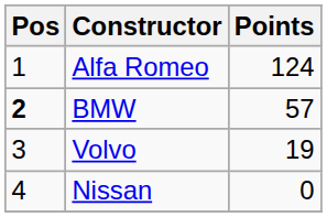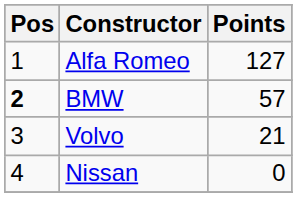 <table class="wikitable"   style="font-size:   85%;">
 <tr>
 <th>Pos</th>
 <th>Constructor</th>
 <th>Points</th>
 </tr>
 <tr>
 <td>1</td>
 <td> <a href='#'>Alfa Romeo</a></td>
-<td align="right">124</td>
+<td align="right">127</td>
 </tr>
 <tr>
 <td><strong>2</strong></td>
 <td> <a href='#'>BMW</a></td>
 <td align="right">57</td>
 </tr>
 <tr>
 <td>3</td>
 <td> <a href='#'>Volvo</a></td>
-<td align="right">19</td>
+<td align="right">21</td>
 </tr>
 <tr>
 <td>4</td>
 <td> <a href='#'>Nissan</a></td>
 <td align="right">0</td>
 </tr>
 <tr>
 </tr>
 </table>
